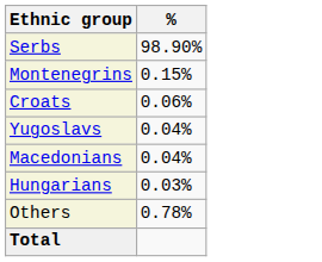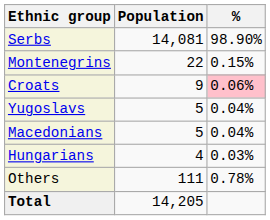 <table class="wikitable">
 <tr>
 <th>Ethnic group</th>
+<th>Population</th>
 <th>%</th>
 </tr>
 <tr>
 <td style="background:#F5F5DC;"><a href='#'>Serbs</a></td>
+<td align="right">14,081</td>
 <td>98.90%</td>
 </tr>
 <tr>
 <td style="background:#F5F5DC;"><a href='#'>Montenegrins</a></td>
+<td align="right">22</td>
 <td>0.15%</td>
 </tr>
 <tr>
 <td style="background:#F5F5DC;"><a href='#'>Croats</a></td>
-<td>0.06%</td>
+<td align="right">9</td>
+<td style="background: pink;">0.06%</td>
 </tr>
 <tr>
 <td style="background:#F5F5DC;"><a href='#'>Yugoslavs</a></td>
+<td align="right">5</td>
 <td>0.04%</td>
 </tr>
 <tr>
 <td style="background:#F5F5DC;"><a href='#'>Macedonians</a></td>
+<td align="right">5</td>
 <td>0.04%</td>
 </tr>
 <tr>
 <td style="background:#F5F5DC;"><a href='#'>Hungarians</a></td>
+<td align="right">4</td>
 <td>0.03%</td>
 </tr>
 <tr>
 <td style="background:#F5F5DC;">Others</td>
+<td align="right">111</td>
 <td>0.78%</td>
 </tr>
 <tr>
 <td style="background:#F0F0F0;"><strong>Total</strong></td>
+<td align="right">14,205</td>
 <td></td>
 </tr>
 </table>
